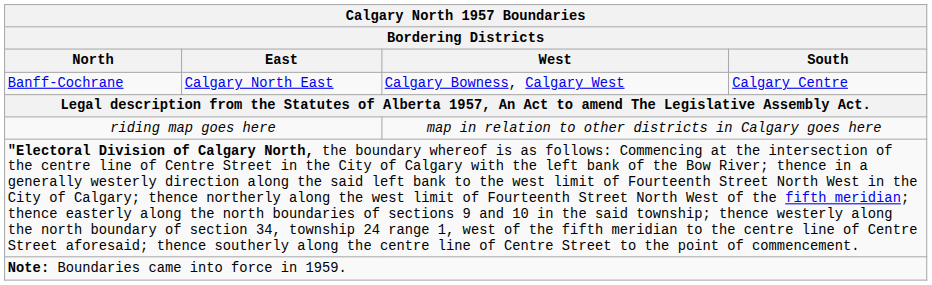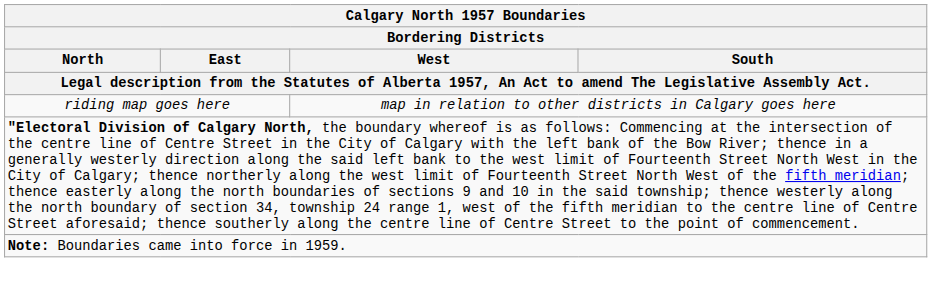 <table class="wikitable collapsible collapsed">
 <tr>
 <th colspan=4>Calgary North 1957 Boundaries</th>
 </tr>
 <tr>
 <th colspan=4>Bordering Districts</th>
 </tr>
 <tr>
 <th>North</th>
 <th>East</th>
 <th>West</th>
 <th>South</th>
-</tr>
-<tr>
-<td><a href='#'>Banff-Cochrane</a></td>
-<td><a href='#'>Calgary North East</a></td>
-<td><a href='#'>Calgary Bowness</a>, <a href='#'>Calgary West</a></td>
-<td><a href='#'>Calgary Centre</a></td>
 </tr>
 <tr>
 <th colspan=4>Legal description from the Statutes of Alberta 1957, An Act to amend The Legislative Assembly Act.</th>
 </tr>
 <tr>
 <td colspan=2 align=center><em>riding map goes here</em></td>
 <td colspan=2 align=center><em>map in relation to other districts in Calgary goes here</em></td>
 </tr>
 <tr>
 <td colspan=4><strong>"Electoral Division of Calgary North,</strong> the boundary whereof is as follows: Commencing at the intersection of the centre line of Centre Street in the City of Calgary with the left bank of the Bow River; thence in a generally westerly direction along the said left bank to the west limit of Fourteenth Street North West in the City of Calgary; thence northerly along the west limit of Fourteenth Street North West of the <a href='#'>fifth meridian</a>; thence easterly along the north boundaries of sections 9 and 10 in the said township; thence westerly along the north boundary of section 34, township 24 range 1, west of the fifth meridian to the centre line of Centre Street aforesaid; thence southerly along the centre line of Centre Street to the point of commencement.</td>
 </tr>
 <tr>
 <td colspan=4><strong>Note:</strong> Boundaries came into force in 1959.</td>
 </tr>
 </table>
